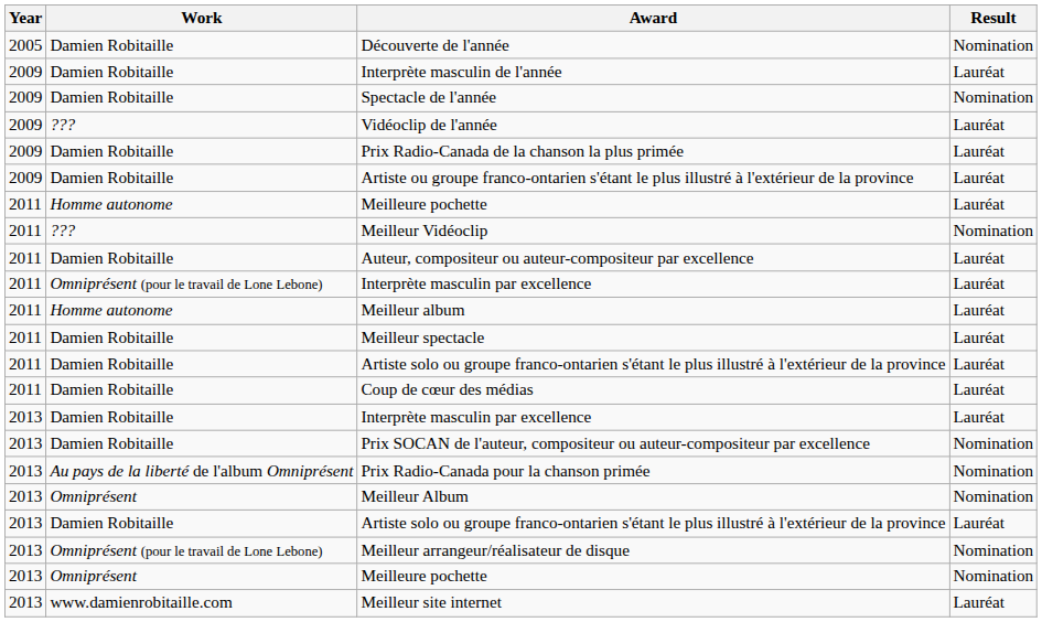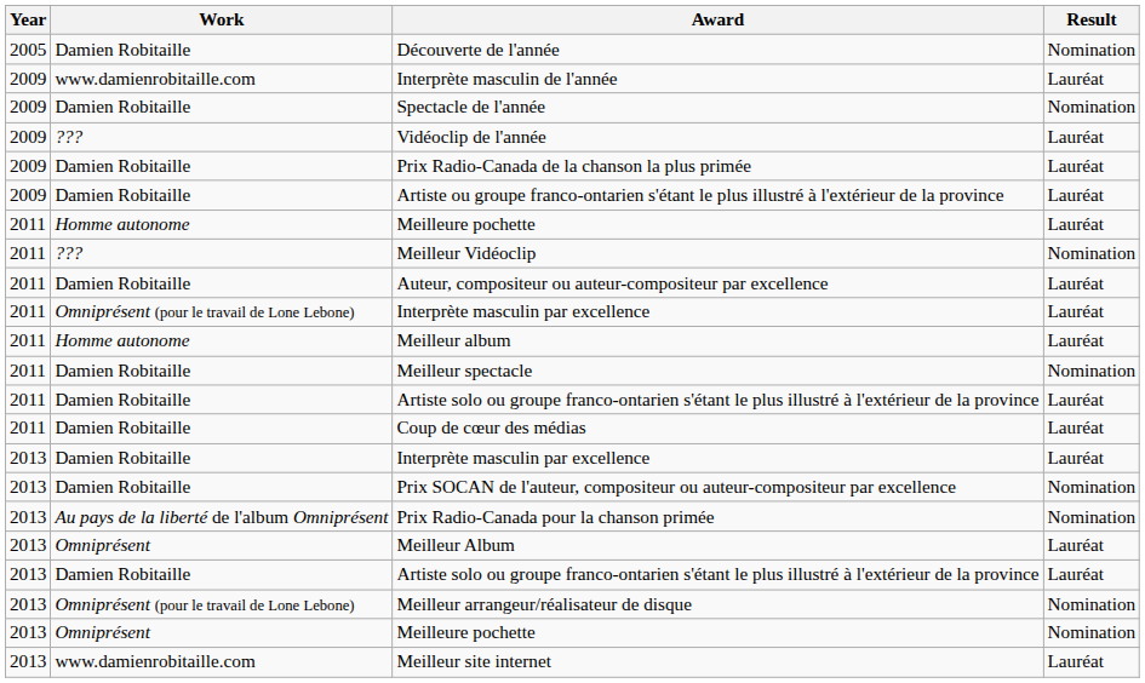 <table class="wikitable">
 <tr>
 <th>Year</th>
 <th>Work</th>
 <th>Award</th>
 <th>Result</th>
 </tr>
 <tr>
 <td>2005</td>
 <td>Damien Robitaille</td>
 <td>Découverte de l'année</td>
 <td>Nomination</td>
 </tr>
 <tr>
 <td>2009</td>
-<td>Damien Robitaille</td>
+<td>www.damienrobitaille.com</td>
 <td>Interprète masculin de l'année</td>
 <td>Lauréat</td>
 </tr>
 <tr>
 <td>2009</td>
 <td>Damien Robitaille</td>
 <td>Spectacle de l'année</td>
 <td>Nomination</td>
 </tr>
 <tr>
 <td>2009</td>
 <td><em>???</em></td>
 <td>Vidéoclip de l'année</td>
 <td>Lauréat</td>
 </tr>
 <tr>
 <td>2009</td>
 <td>Damien Robitaille</td>
 <td>Prix Radio-Canada de la chanson la plus primée</td>
 <td>Lauréat</td>
 </tr>
 <tr>
 <td>2009</td>
 <td>Damien Robitaille</td>
 <td>Artiste ou groupe franco-ontarien s'étant le plus illustré à l'extérieur de la province</td>
 <td>Lauréat</td>
 </tr>
 <tr>
 <td>2011</td>
 <td><em>Homme autonome</em></td>
 <td>Meilleure pochette</td>
 <td>Lauréat</td>
 </tr>
 <tr>
 <td>2011</td>
 <td><em>???</em></td>
 <td>Meilleur Vidéoclip</td>
 <td>Nomination</td>
 </tr>
 <tr>
 <td>2011</td>
 <td>Damien Robitaille</td>
 <td>Auteur, compositeur ou auteur-compositeur par excellence</td>
 <td>Lauréat</td>
 </tr>
 <tr>
 <td>2011</td>
 <td><em>Omniprésent</em> <small>(pour le travail de Lone Lebone)</small></td>
 <td>Interprète masculin par excellence</td>
 <td>Lauréat</td>
 </tr>
 <tr>
 <td>2011</td>
 <td><em>Homme autonome</em></td>
 <td>Meilleur album</td>
 <td>Lauréat</td>
 </tr>
 <tr>
 <td>2011</td>
 <td>Damien Robitaille</td>
 <td>Meilleur spectacle</td>
-<td>Lauréat</td>
+<td>Nomination</td>
 </tr>
 <tr>
 <td>2011</td>
 <td>Damien Robitaille</td>
 <td>Artiste solo ou groupe franco-ontarien s'étant le plus illustré à l'extérieur de la province</td>
 <td>Lauréat</td>
 </tr>
 <tr>
 <td>2011</td>
 <td>Damien Robitaille</td>
 <td>Coup de cœur des médias</td>
 <td>Lauréat</td>
 </tr>
 <tr>
 <td>2013</td>
 <td>Damien Robitaille</td>
 <td>Interprète masculin par excellence</td>
 <td>Lauréat</td>
 </tr>
 <tr>
 <td>2013</td>
 <td>Damien Robitaille</td>
 <td>Prix SOCAN de l'auteur, compositeur ou auteur-compositeur par excellence</td>
 <td>Nomination</td>
 </tr>
 <tr>
 <td>2013</td>
 <td><em>Au pays de la liberté</em> de l'album <em>Omniprésent</em></td>
 <td>Prix Radio-Canada pour la chanson primée</td>
 <td>Nomination</td>
 </tr>
 <tr>
 <td>2013</td>
 <td><em>Omniprésent</em></td>
 <td>Meilleur Album</td>
-<td>Nomination</td>
+<td>Lauréat</td>
 </tr>
 <tr>
 <td>2013</td>
 <td>Damien Robitaille</td>
 <td>Artiste solo ou groupe franco-ontarien s'étant le plus illustré à l'extérieur de la province</td>
 <td>Lauréat</td>
 </tr>
 <tr>
 <td>2013</td>
 <td><em>Omniprésent</em> <small>(pour le travail de Lone Lebone)</small></td>
 <td>Meilleur arrangeur/réalisateur de disque</td>
 <td>Nomination</td>
 </tr>
 <tr>
 <td>2013</td>
 <td><em>Omniprésent</em></td>
 <td>Meilleure pochette</td>
 <td>Nomination</td>
 </tr>
 <tr>
 <td>2013</td>
 <td>www.damienrobitaille.com</td>
 <td>Meilleur site internet</td>
 <td>Lauréat</td>
 </tr>
 </table>
